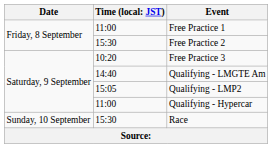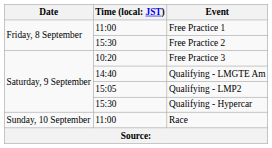 <table class="wikitable" style="font-size: 90%;">
 <tr>
 <th>Date</th>
 <th>Time (local: <a href='#'>JST</a>)</th>
 <th>Event</th>
 </tr>
 <tr>
 <td rowspan=2>Friday, 8 September</td>
 <td>11:00</td>
 <td>Free Practice 1</td>
 </tr>
 <tr>
 <td>15:30</td>
 <td>Free Practice 2</td>
 </tr>
 <tr>
 <td rowspan=4>Saturday, 9 September</td>
 <td>10:20</td>
 <td>Free Practice 3</td>
 </tr>
 <tr>
 <td>14:40</td>
 <td>Qualifying - LMGTE Am</td>
 </tr>
 <tr>
 <td>15:05</td>
 <td>Qualifying - LMP2</td>
 </tr>
 <tr>
-<td>11:00</td>
+<td>15:30</td>
 <td>Qualifying - Hypercar</td>
 </tr>
 <tr>
 <td>Sunday, 10 September</td>
-<td>15:30</td>
+<td>11:00</td>
 <td>Race</td>
 </tr>
 <tr>
 <th colspan=3>Source:</th>
 </tr>
 </table>
